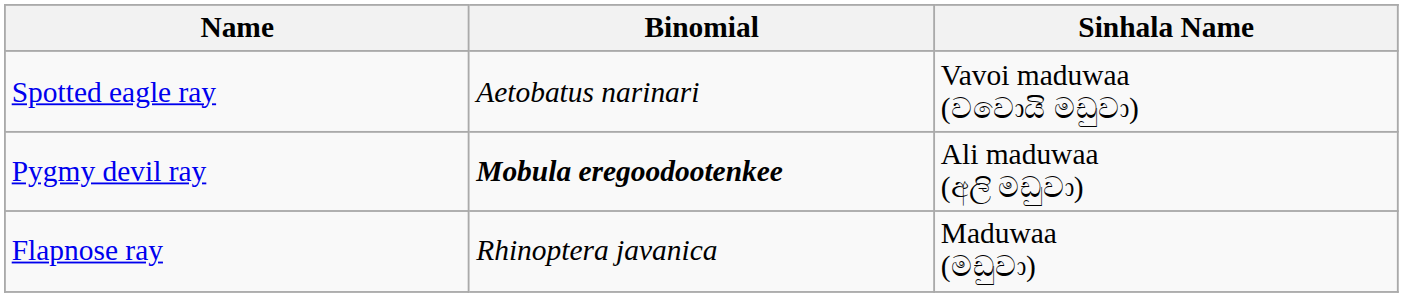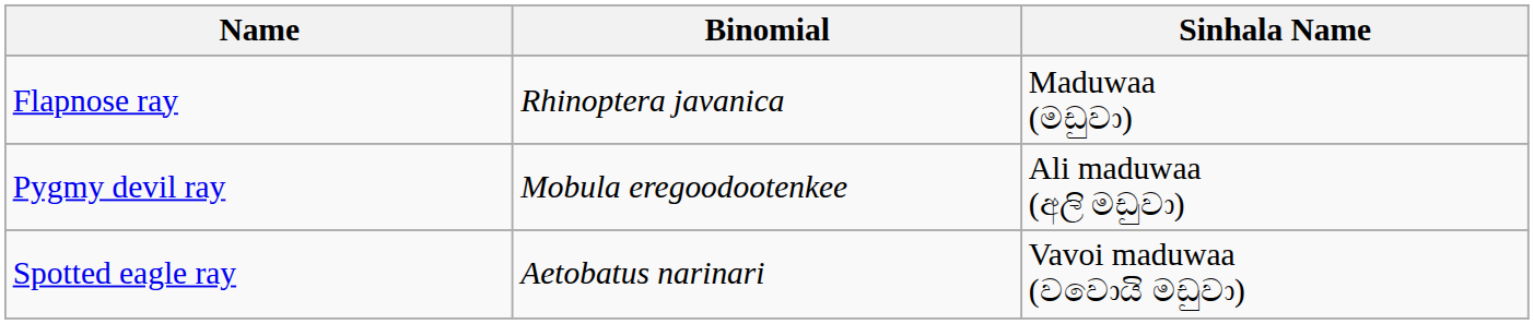 <table width=60% class="wikitable">
 <tr>
 <th width=20%>Name</th>
 <th width=20%>Binomial</th>
 <th width=20%>Sinhala Name</th>
 </tr>
 <tr>
+<td><a href='#'>Flapnose ray</a><br></td>
+<td><em>Rhinoptera javanica</em></td>
+<td>Maduwaa <br> (මඩුවා)</td>
+</tr>
+<tr>
+<td><a href='#'>Pygmy devil ray</a><br></td>
+<td><em>Mobula eregoodootenkee</em></td>
+<td>Ali maduwaa <br> (අලි මඩුවා)</td>
+</tr>
+<tr>
 <td><a href='#'>Spotted eagle ray</a><br></td>
 <td><em>Aetobatus narinari</em></td>
 <td>Vavoi maduwaa <br> (වවොයි මඩුවා)</td>
 </tr>
-<tr>
-<td><a href='#'>Pygmy devil ray</a><br></td>
-<td><strong><em>Mobula eregoodootenkee</em></strong></td>
-<td>Ali maduwaa <br> (අලි මඩුවා)</td>
-</tr>
-<tr>
-<td><a href='#'>Flapnose ray</a><br></td>
-<td><em>Rhinoptera javanica</em></td>
-<td>Maduwaa <br> (මඩුවා)</td>
-</tr>
 </table>
